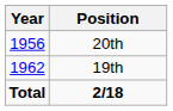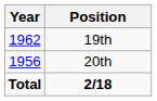 <table class="wikitable"  style="text-align: center;font-size:90%;">
 <tr>
 <th>Year</th>
 <th width="100">Position</th>
 </tr>
 <tr>
+<td> <a href='#'>1962</a></td>
+<td>19th</td>
+</tr>
+<tr>
 <td> <a href='#'>1956</a></td>
 <td>20th</td>
-</tr>
-<tr>
-<td> <a href='#'>1962</a></td>
-<td>19th</td>
 </tr>
 <tr>
 <td><strong>Total</strong></td>
 <td><strong>2/18</strong></td>
 </tr>
 </table>
